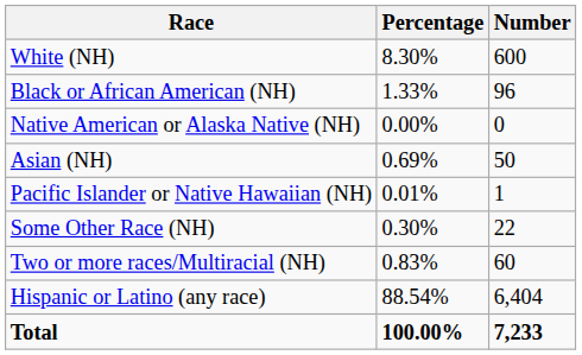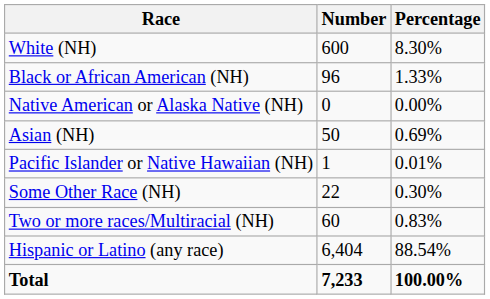 <table class="wikitable">
 <tr>
 <th>Race</th>
+<th>Number</th>
 <th>Percentage</th>
-<th>Number</th>
 </tr>
 <tr>
 <td><a href='#'>White</a> (NH)</td>
+<td>600</td>
 <td>8.30%</td>
-<td>600</td>
 </tr>
 <tr>
 <td><a href='#'>Black or African American</a> (NH)</td>
+<td>96</td>
 <td>1.33%</td>
-<td>96</td>
 </tr>
 <tr>
 <td><a href='#'>Native American</a> or <a href='#'>Alaska Native</a> (NH)</td>
+<td>0</td>
 <td>0.00%</td>
-<td>0</td>
 </tr>
 <tr>
 <td><a href='#'>Asian</a> (NH)</td>
+<td>50</td>
 <td>0.69%</td>
-<td>50</td>
 </tr>
 <tr>
 <td><a href='#'>Pacific Islander</a> or <a href='#'>Native Hawaiian</a> (NH)</td>
+<td>1</td>
 <td>0.01%</td>
-<td>1</td>
 </tr>
 <tr>
 <td><a href='#'>Some Other Race</a> (NH)</td>
+<td>22</td>
 <td>0.30%</td>
-<td>22</td>
 </tr>
 <tr>
 <td><a href='#'>Two or more races/Multiracial</a> (NH)</td>
+<td>60</td>
 <td>0.83%</td>
-<td>60</td>
 </tr>
 <tr>
 <td><a href='#'>Hispanic or Latino</a> (any race)</td>
+<td>6,404</td>
 <td>88.54%</td>
-<td>6,404</td>
 </tr>
 <tr>
 <td><strong>Total</strong></td>
+<td><strong>7,233</strong></td>
 <td><strong>100.00%</strong></td>
-<td><strong>7,233</strong></td>
 </tr>
 </table>
